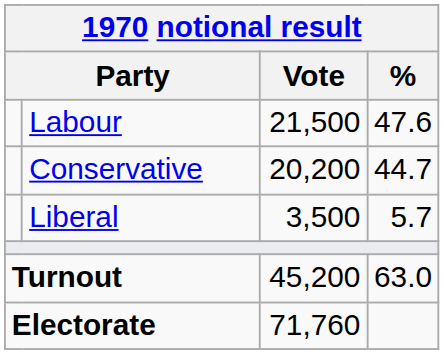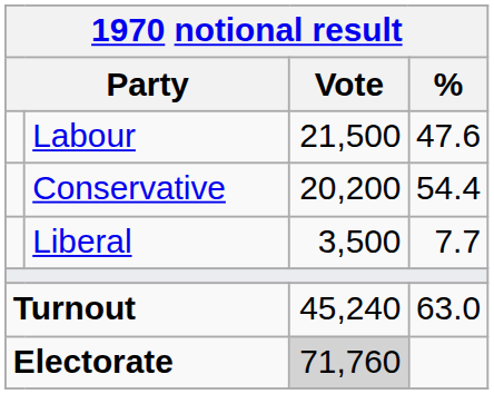 <table class="wikitable">
 <tr>
 <th colspan="4"><a href='#'>1970</a> <a href='#'>notional result</a></th>
 </tr>
 <tr>
 <th bgcolor="#DDDDFF" width="130px" colspan="2">Party</th>
 <th bgcolor="#DDDDFF" width="50px">Vote</th>
 <th bgcolor="#DDDDFF" width="30px">%</th>
 </tr>
 <tr>
 <td></td>
 <td><a href='#'>Labour</a></td>
 <td align=right>21,500</td>
 <td align=right>47.6</td>
 </tr>
 <tr>
 <td></td>
 <td><a href='#'>Conservative</a></td>
 <td align=right>20,200</td>
-<td align=right>44.7</td>
+<td align=right>54.4</td>
 </tr>
 <tr>
 <td></td>
 <td><a href='#'>Liberal</a></td>
 <td align=right>3,500</td>
-<td align=right>5.7</td>
+<td align=right>7.7</td>
 </tr>
 <tr>
 <td colspan="4" bgcolor="#EAECF0"></td>
 </tr>
 <tr>
 <td colspan="2"><strong>Turnout</strong></td>
-<td align=right>45,200</td>
+<td align=right>45,240</td>
 <td align=right>63.0</td>
 </tr>
 <tr>
 <td colspan="2"><strong>Electorate</strong></td>
-<td align=right>71,760</td>
+<td align=right style="background: lightgrey;">71,760</td>
 </tr>
 </table>
